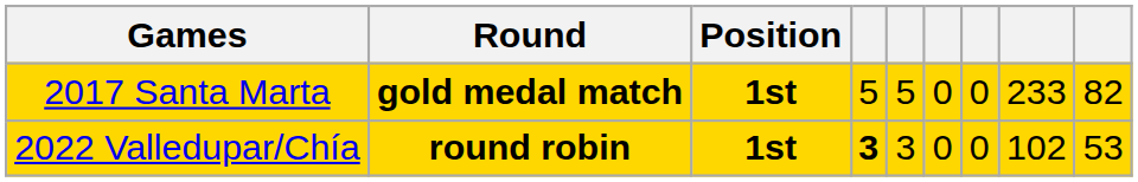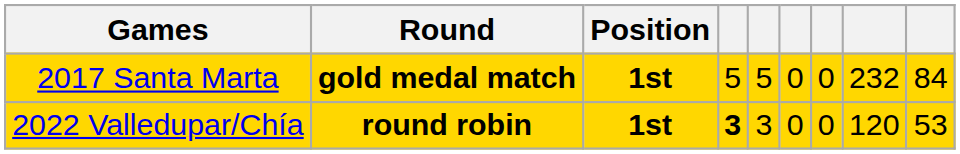 <table class="wikitable" style="text-align:center; font-size:90%;">
 <tr>
 <th>Games</th>
 <th>Round</th>
 <th>Position</th>
 <th></th>
 <th></th>
 <th></th>
 <th></th>
 <th></th>
 <th></th>
 </tr>
 <tr style="background:gold;">
 <td> <a href='#'>2017 Santa Marta</a></td>
 <td><strong>gold medal match</strong></td>
 <td><strong>1st</strong></td>
 <td>5</td>
 <td>5</td>
 <td>0</td>
 <td>0</td>
-<td>233</td>
-<td>82</td>
+<td>232</td>
+<td>84</td>
 </tr>
 <tr style="background:gold;">
 <td> <a href='#'>2022 Valledupar/Chía</a></td>
 <td><strong>round robin</strong></td>
 <td><strong>1st</strong></td>
 <td><strong>3</strong></td>
 <td>3</td>
 <td>0</td>
 <td>0</td>
-<td>102</td>
+<td>120</td>
 <td>53</td>
 </tr>
 </table>
